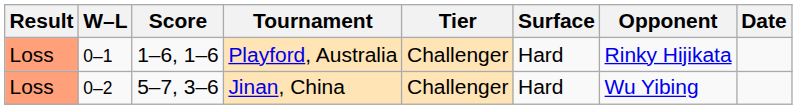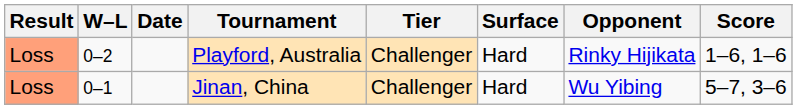 <table class="sortable wikitable">
 <tr>
 <th>Result</th>
 <th class="unsortable">W–L</th>
-<th class="unsortable">Score</th>
+<th>Date</th>
 <th>Tournament</th>
 <th>Tier</th>
 <th>Surface</th>
 <th>Opponent</th>
-<th>Date</th>
+<th class="unsortable">Score</th>
+</tr>
+<tr>
+<td bgcolor=FFA07A>Loss</td>
+<td><small>0–2</small></td>
+<td><a href='#'></a></td>
+<td style="background:moccasin;"><a href='#'>Playford</a>, Australia</td>
+<td style="background:moccasin;">Challenger</td>
+<td>Hard</td>
+<td> <a href='#'>Rinky Hijikata</a></td>
+<td>1–6, 1–6</td>
 </tr>
 <tr>
 <td bgcolor=FFA07A>Loss</td>
 <td><small>0–1</small></td>
-<td>1–6, 1–6</td>
-<td style="background:moccasin;"><a href='#'>Playford</a>, Australia</td>
-<td style="background:moccasin;">Challenger</td>
-<td>Hard</td>
-<td> <a href='#'>Rinky Hijikata</a></td>
 <td><a href='#'></a></td>
-</tr>
-<tr>
-<td bgcolor=FFA07A>Loss</td>
-<td><small>0–2</small></td>
-<td>5–7, 3–6</td>
 <td style="background:moccasin;"><a href='#'>Jinan</a>, China</td>
 <td style="background:moccasin;">Challenger</td>
 <td>Hard</td>
 <td> <a href='#'>Wu Yibing</a></td>
-<td><a href='#'></a></td>
+<td>5–7, 3–6</td>
 </tr>
 </table>
